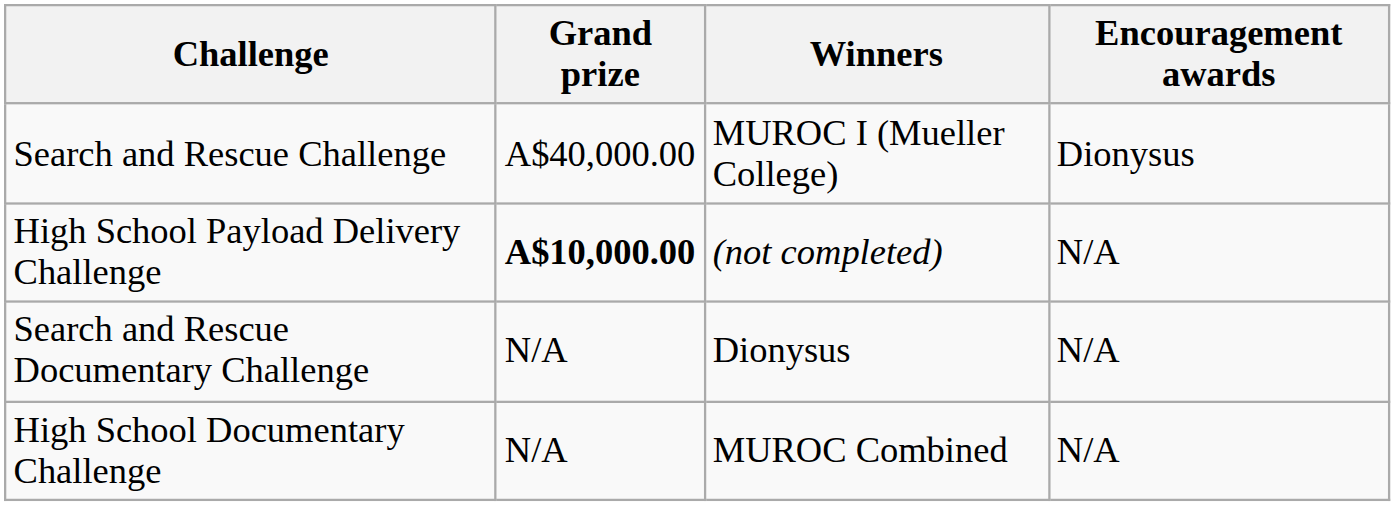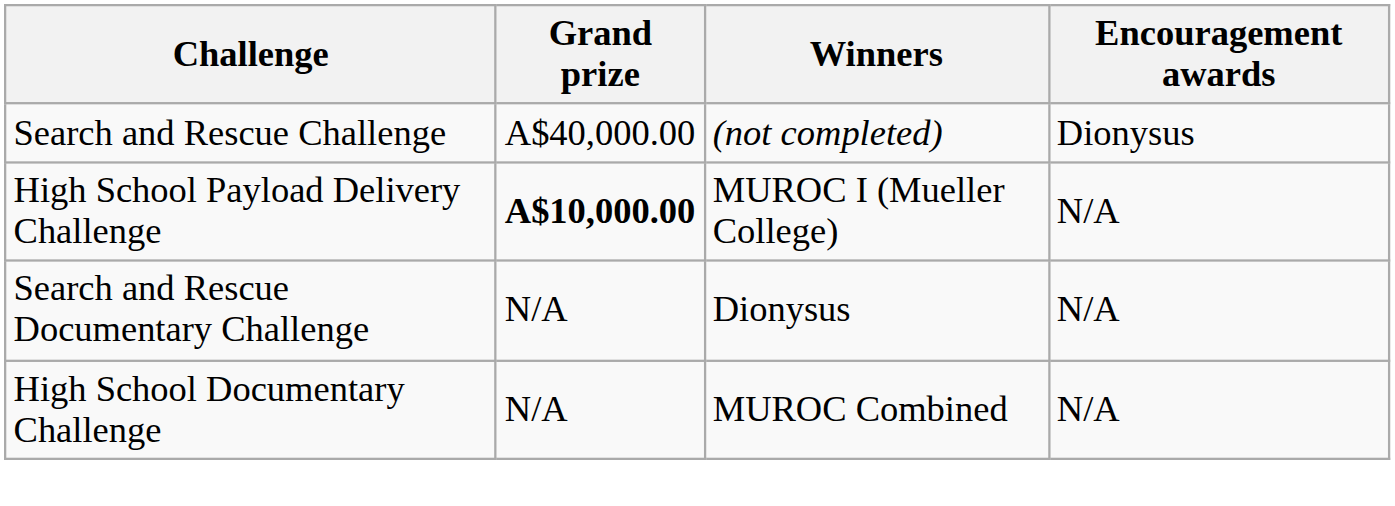 <table class="wikitable">
 <tr>
 <th>Challenge</th>
 <th>Grand prize</th>
 <th>Winners</th>
 <th>Encouragement awards</th>
 </tr>
 <tr>
 <td>Search and Rescue Challenge</td>
 <td>A$40,000.00</td>
-<td>MUROC I (Mueller College)</td>
+<td><em>(not completed)</em></td>
 <td>Dionysus</td>
 </tr>
 <tr>
 <td>High School Payload Delivery Challenge</td>
 <td><strong>A$10,000.00</strong></td>
-<td><em>(not completed)</em></td>
+<td>MUROC I (Mueller College)</td>
 <td>N/A</td>
 </tr>
 <tr>
 <td>Search and Rescue Documentary Challenge</td>
 <td>N/A</td>
 <td>Dionysus</td>
 <td>N/A</td>
 </tr>
 <tr>
 <td>High School Documentary Challenge</td>
 <td>N/A</td>
 <td>MUROC Combined</td>
 <td>N/A</td>
 </tr>
 </table>
